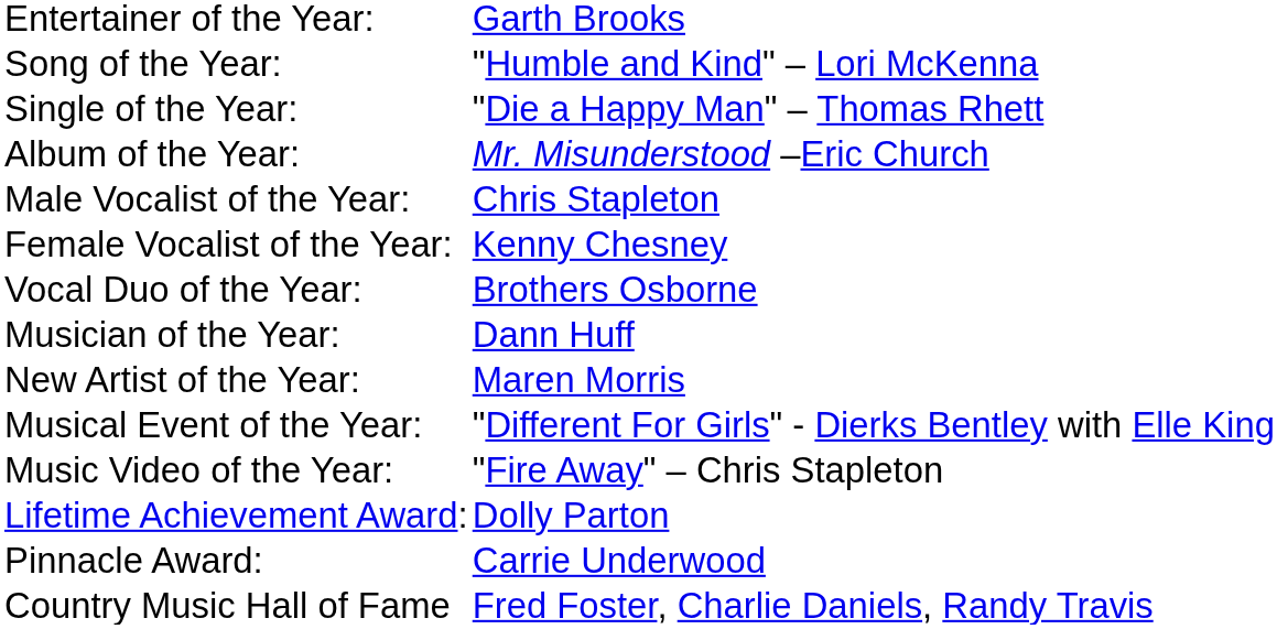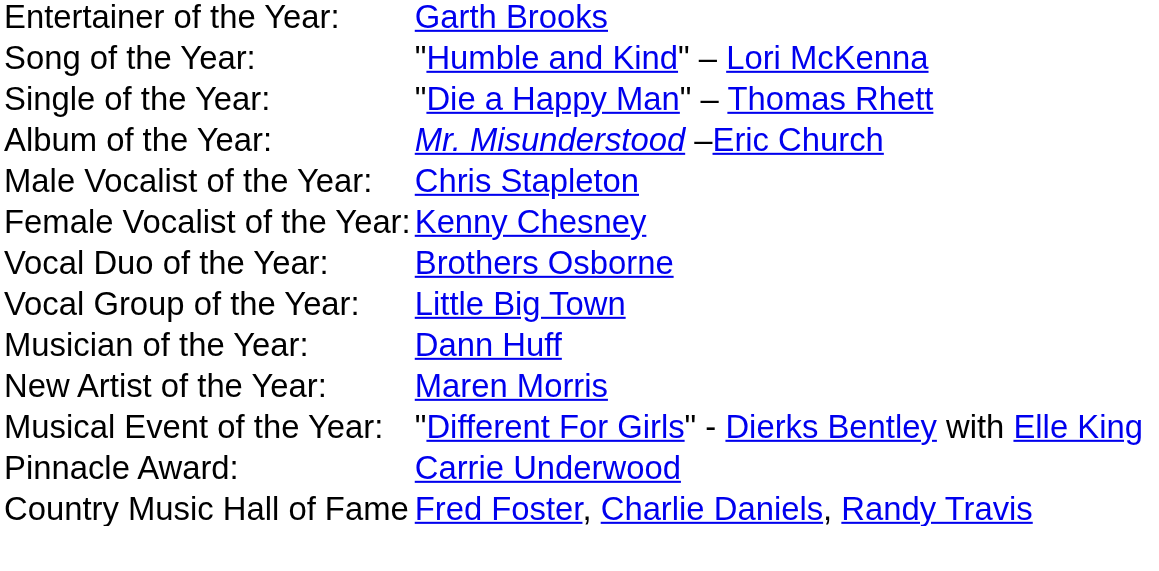 <table cellspacing="0" border="0" cellpadding="1">
 <tr>
 <td>Entertainer of the Year:</td>
 <td><a href='#'>Garth Brooks</a></td>
 </tr>
 <tr>
 <td>Song of the Year:</td>
 <td>"<a href='#'>Humble and Kind</a>" – <a href='#'>Lori McKenna</a></td>
 </tr>
 <tr>
 <td>Single of the Year:</td>
 <td>"<a href='#'>Die a Happy Man</a>" – <a href='#'>Thomas Rhett</a></td>
 </tr>
 <tr>
 <td>Album of the Year:</td>
 <td><em><a href='#'>Mr. Misunderstood</a></em> –<a href='#'>Eric Church</a></td>
 </tr>
 <tr>
 <td>Male Vocalist of the Year:</td>
 <td><a href='#'>Chris Stapleton</a></td>
 </tr>
 <tr>
 <td>Female Vocalist of the Year:</td>
 <td><a href='#'>Kenny Chesney</a></td>
 </tr>
 <tr>
 <td>Vocal Duo of the Year:</td>
 <td><a href='#'>Brothers Osborne</a></td>
 </tr>
 <tr>
+<td>Vocal Group of the Year:</td>
+<td><a href='#'>Little Big Town</a></td>
+</tr>
+<tr>
 <td>Musician of the Year:</td>
 <td><a href='#'>Dann Huff</a></td>
 </tr>
 <tr>
 <td>New Artist of the Year:</td>
 <td><a href='#'>Maren Morris</a></td>
 </tr>
 <tr>
 <td>Musical Event of the Year:</td>
 <td>"<a href='#'>Different For Girls</a>" - <a href='#'>Dierks Bentley</a> with <a href='#'>Elle King</a></td>
 </tr>
 <tr>
-<td>Music Video of the Year:</td>
-<td>"<a href='#'>Fire Away</a>" – Chris Stapleton</td>
-</tr>
-<tr>
-<td><a href='#'>Lifetime Achievement Award</a>:</td>
-<td><a href='#'>Dolly Parton</a></td>
-</tr>
-<tr>
 <td>Pinnacle Award:</td>
 <td><a href='#'>Carrie Underwood</a></td>
 </tr>
 <tr>
 <td>Country Music Hall of Fame</td>
 <td><a href='#'>Fred Foster</a>, <a href='#'>Charlie Daniels</a>, <a href='#'>Randy Travis</a></td>
 </tr>
 </table>
